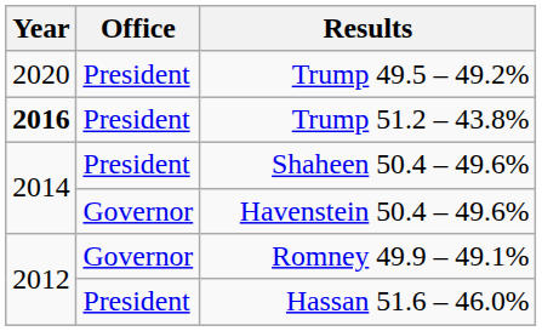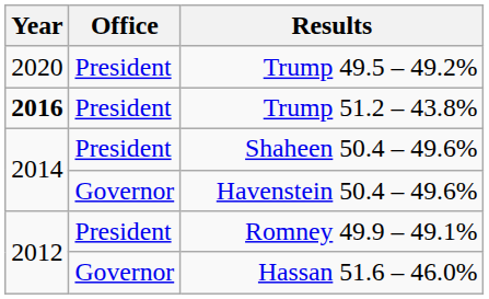 <table class=wikitable>
 <tr>
 <th width="30">Year</th>
 <th width="60">Office</th>
 <th width="180">Results</th>
 </tr>
 <tr>
 <td>2020</td>
 <td><a href='#'>President</a></td>
 <td align="right" ><a href='#'>Trump</a> 49.5 – 49.2%</td>
 </tr>
 <tr>
 <td><strong>2016</strong></td>
 <td><a href='#'>President</a></td>
 <td align="right" ><a href='#'>Trump</a> 51.2 – 43.8%</td>
 </tr>
 <tr>
 <td rowspan="2">2014</td>
 <td><a href='#'>President</a></td>
 <td align="right" ><a href='#'>Shaheen</a> 50.4 – 49.6%</td>
 </tr>
 <tr>
 <td><a href='#'>Governor</a></td>
 <td align="right" ><a href='#'>Havenstein</a> 50.4 – 49.6%</td>
 </tr>
 <tr>
 <td rowspan="2">2012</td>
-<td><a href='#'>Governor</a></td>
+<td><a href='#'>President</a></td>
 <td align="right" ><a href='#'>Romney</a> 49.9 – 49.1%</td>
 </tr>
 <tr>
-<td><a href='#'>President</a></td>
+<td><a href='#'>Governor</a></td>
 <td align="right" ><a href='#'>Hassan</a> 51.6 – 46.0%</td>
 </tr>
 </table>
